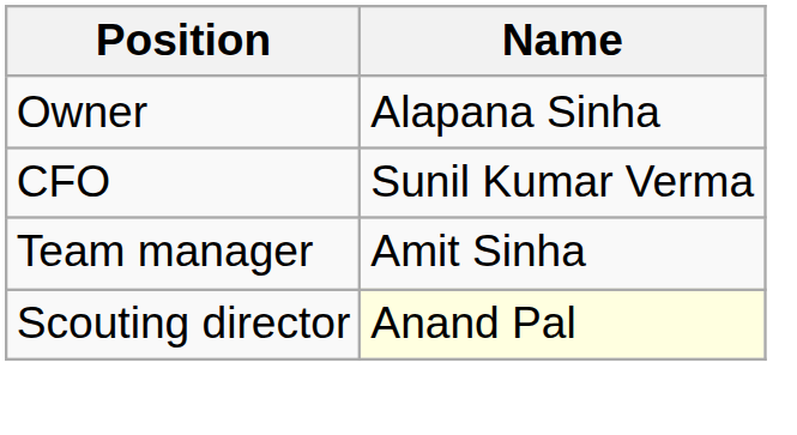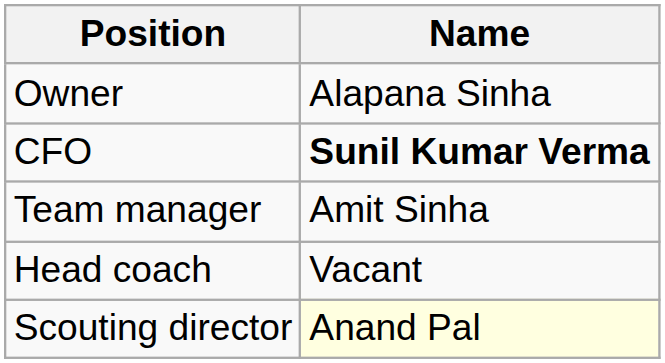 <table class="wikitable">
 <tr>
 <th>Position</th>
 <th>Name</th>
 </tr>
 <tr>
 <td>Owner</td>
 <td> Alapana Sinha</td>
 </tr>
 <tr>
 <td>CFO</td>
-<td> Sunil Kumar Verma</td>
+<td><strong> Sunil Kumar Verma</strong></td>
 </tr>
 <tr>
 <td>Team manager</td>
 <td> Amit Sinha</td>
 </tr>
 <tr>
+<td>Head coach</td>
+<td>Vacant</td>
+</tr>
+<tr>
 <td>Scouting director</td>
 <td style="background: lightyellow;"> Anand Pal</td>
 </tr>
 </table>
